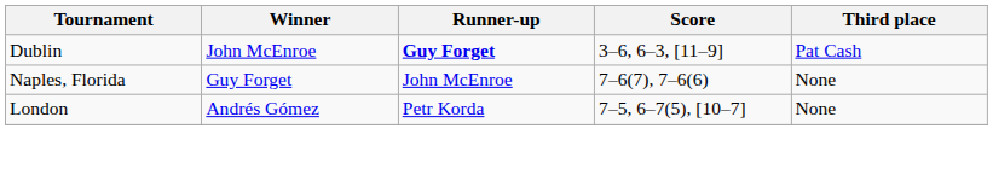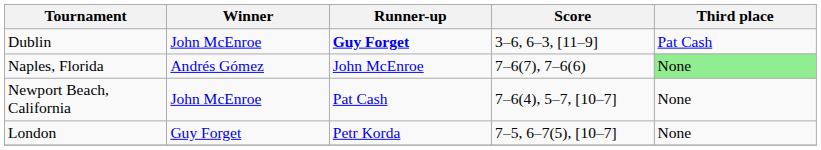 <table class="wikitable">
 <tr>
 <th style="width:160px">Tournament</th>
 <th style="width:160px">Winner</th>
 <th style="width:160px">Runner-up</th>
 <th style="width:160px" class="unsortable">Score</th>
 <th style="width:160px">Third place</th>
 </tr>
 <tr>
 <td>Dublin</td>
 <td>  <a href='#'>John McEnroe</a></td>
 <td><strong>  <a href='#'>Guy Forget</a></strong></td>
 <td>3–6, 6–3, [11–9]</td>
 <td> <a href='#'>Pat Cash</a></td>
 </tr>
 <tr>
 <td>Naples, Florida</td>
-<td>  <a href='#'>Guy Forget</a></td>
+<td> <a href='#'>Andrés Gómez</a></td>
 <td>  <a href='#'>John McEnroe</a></td>
 <td>7–6(7), 7–6(6)</td>
+<td style="background: lightgreen;">None</td>
+</tr>
+<tr>
+<td>Newport Beach, California</td>
+<td>  <a href='#'>John McEnroe</a></td>
+<td>  <a href='#'>Pat Cash</a></td>
+<td>7–6(4), 5–7, [10–7]</td>
 <td>None</td>
 </tr>
 <tr>
 <td>London</td>
-<td> <a href='#'>Andrés Gómez</a></td>
+<td>  <a href='#'>Guy Forget</a></td>
 <td>  <a href='#'>Petr Korda</a></td>
 <td>7–5, 6–7(5), [10–7]</td>
 <td>None</td>
 </tr>
 <tr>
 </tr>
 </table>
